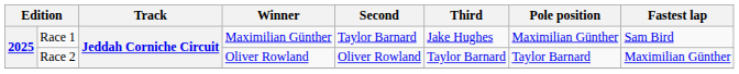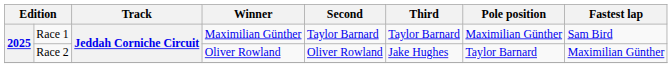 <table Class = "wikitable" style = "font-size: 90%;">
 <tr>
 <th colspan="2">Edition</th>
 <th>Track</th>
 <th>Winner</th>
 <th>Second</th>
 <th>Third</th>
 <th>Pole position</th>
 <th>Fastest lap</th>
 </tr>
 <tr>
 <th rowspan="2"><a href='#'>2025</a></th>
 <td>Race 1</td>
 <th rowspan="2"><a href='#'>Jeddah Corniche Circuit</a></th>
 <td> <a href='#'>Maximilian Günther</a></td>
 <td> <a href='#'>Taylor Barnard</a></td>
-<td> <a href='#'>Jake Hughes</a></td>
+<td> <a href='#'>Taylor Barnard</a></td>
 <td> <a href='#'>Maximilian Günther</a></td>
 <td> <a href='#'>Sam Bird</a></td>
 </tr>
 <tr>
 <td>Race 2</td>
 <td> <a href='#'>Oliver Rowland</a></td>
 <td> <a href='#'>Oliver Rowland</a></td>
-<td> <a href='#'>Taylor Barnard</a></td>
+<td> <a href='#'>Jake Hughes</a></td>
 <td> <a href='#'>Taylor Barnard</a></td>
 <td> <a href='#'>Maximilian Günther</a></td>
 </tr>
 <tr>
 </tr>
 </table>
